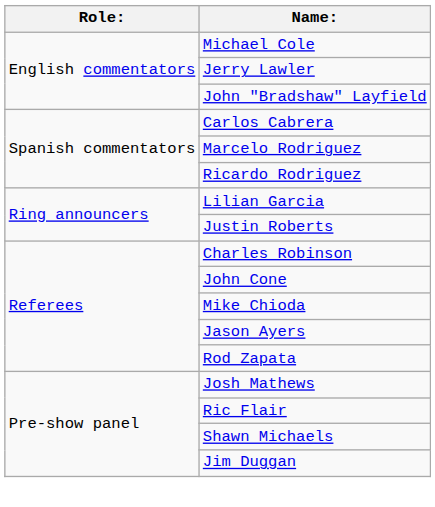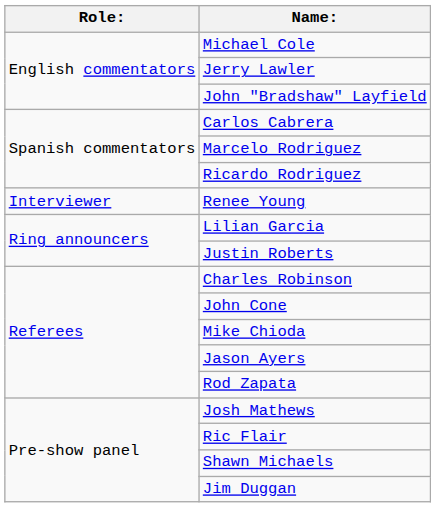 <table class=wikitable style="font-size:90%; margin: 0.5em 0 0.5em 1em; float: right; clear: right;">
 <tr>
 <th>Role:</th>
 <th>Name:</th>
 </tr>
 <tr>
 <td rowspan=3>English <a href='#'>commentators</a></td>
 <td><a href='#'>Michael Cole</a></td>
 </tr>
 <tr>
 <td><a href='#'>Jerry Lawler</a></td>
 </tr>
 <tr>
 <td><a href='#'>John "Bradshaw" Layfield</a></td>
 </tr>
 <tr>
 <td rowspan=3>Spanish commentators</td>
 <td><a href='#'>Carlos Cabrera</a></td>
 </tr>
 <tr>
 <td><a href='#'>Marcelo Rodriguez</a></td>
 </tr>
 <tr>
 <td><a href='#'>Ricardo Rodriguez</a></td>
+</tr>
+<tr>
+<td><a href='#'>Interviewer</a></td>
+<td><a href='#'>Renee Young</a></td>
 </tr>
 <tr>
 <td rowspan=2><a href='#'>Ring announcers</a></td>
 <td><a href='#'>Lilian Garcia</a></td>
 </tr>
 <tr>
 <td><a href='#'>Justin Roberts</a></td>
 </tr>
 <tr>
 <td rowspan=5><a href='#'>Referees</a></td>
 <td><a href='#'>Charles Robinson</a></td>
 </tr>
 <tr>
 <td><a href='#'>John Cone</a></td>
 </tr>
 <tr>
 <td><a href='#'>Mike Chioda</a></td>
 </tr>
 <tr>
 <td><a href='#'>Jason Ayers</a> </td>
 </tr>
 <tr>
 <td><a href='#'>Rod Zapata</a> </td>
 </tr>
 <tr>
 <td rowspan=4>Pre-show panel</td>
 <td><a href='#'>Josh Mathews</a></td>
 </tr>
 <tr>
 <td><a href='#'>Ric Flair</a></td>
 </tr>
 <tr>
 <td><a href='#'>Shawn Michaels</a></td>
 </tr>
 <tr>
 <td><a href='#'>Jim Duggan</a></td>
 </tr>
 </table>
